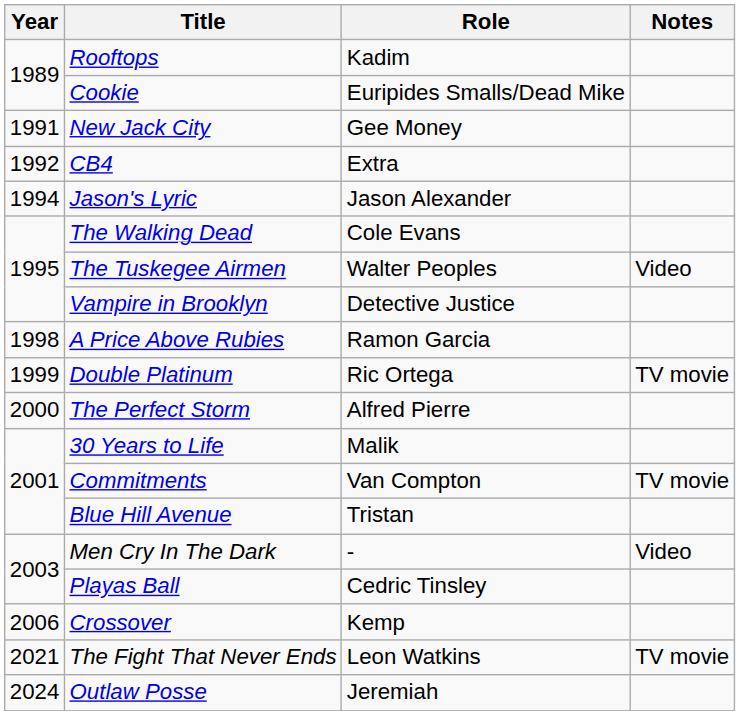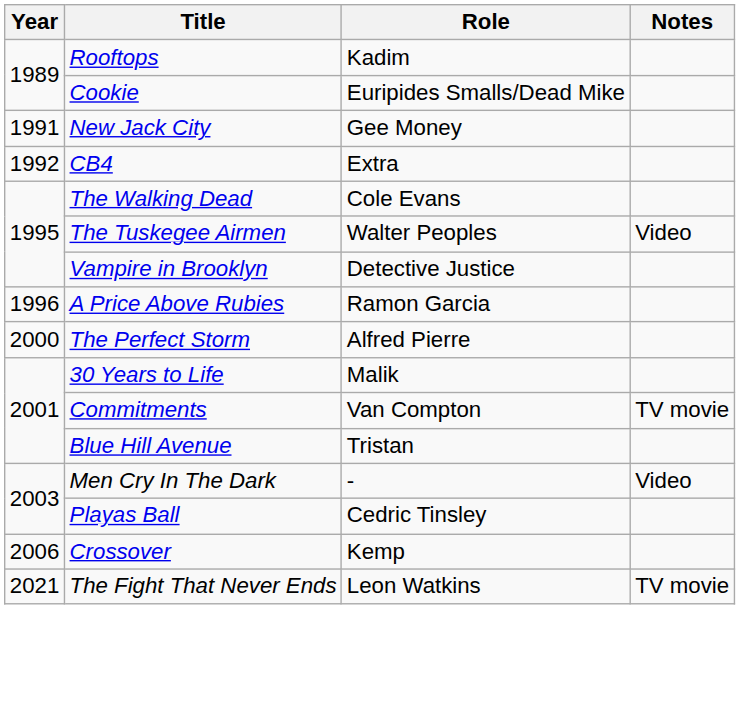 <table class="wikitable sortable">
 <tr>
 <th>Year</th>
 <th>Title</th>
 <th>Role</th>
 <th>Notes</th>
 </tr>
 <tr>
 <td rowspan="2">1989</td>
 <td><em><a href='#'>Rooftops</a></em></td>
 <td>Kadim</td>
 <td></td>
 </tr>
 <tr>
 <td><em><a href='#'>Cookie</a></em></td>
 <td>Euripides Smalls/Dead Mike</td>
 <td></td>
 </tr>
 <tr>
 <td>1991</td>
 <td><em><a href='#'>New Jack City</a></em></td>
 <td>Gee Money</td>
 <td></td>
 </tr>
 <tr>
 <td>1992</td>
 <td><em><a href='#'>CB4</a></em></td>
 <td>Extra</td>
 <td></td>
 </tr>
 <tr>
-<td>1994</td>
-<td><em><a href='#'>Jason's Lyric</a></em></td>
-<td>Jason Alexander</td>
-<td></td>
-</tr>
-<tr>
 <td rowspan="3">1995</td>
 <td><em><a href='#'>The Walking Dead</a></em></td>
 <td>Cole Evans</td>
 <td></td>
 </tr>
 <tr>
 <td><em><a href='#'>The Tuskegee Airmen</a></em></td>
 <td>Walter Peoples</td>
 <td>Video</td>
 </tr>
 <tr>
 <td><em><a href='#'>Vampire in Brooklyn</a></em></td>
 <td>Detective Justice</td>
 <td></td>
 </tr>
 <tr>
-<td>1998</td>
+<td>1996</td>
 <td><em><a href='#'>A Price Above Rubies</a></em></td>
 <td>Ramon Garcia</td>
 <td></td>
-</tr>
-<tr>
-<td>1999</td>
-<td><em><a href='#'>Double Platinum</a></em></td>
-<td>Ric Ortega</td>
-<td>TV movie</td>
 </tr>
 <tr>
 <td>2000</td>
 <td><em><a href='#'>The Perfect Storm</a></em></td>
 <td>Alfred Pierre</td>
 <td></td>
 </tr>
 <tr>
 <td rowspan="3">2001</td>
 <td><em><a href='#'>30 Years to Life</a></em></td>
 <td>Malik</td>
 <td></td>
 </tr>
 <tr>
 <td><em><a href='#'>Commitments</a></em></td>
 <td>Van Compton</td>
 <td>TV movie</td>
 </tr>
 <tr>
 <td><em><a href='#'>Blue Hill Avenue</a></em></td>
 <td>Tristan</td>
 <td></td>
 </tr>
 <tr>
 <td rowspan="2">2003</td>
 <td><em>Men Cry In The Dark</em></td>
 <td>-</td>
 <td>Video</td>
 </tr>
 <tr>
 <td><em><a href='#'>Playas Ball</a></em></td>
 <td>Cedric Tinsley</td>
 <td></td>
 </tr>
 <tr>
 <td>2006</td>
 <td><em><a href='#'>Crossover</a></em></td>
 <td>Kemp</td>
 <td></td>
 </tr>
 <tr>
 <td>2021</td>
 <td><em>The Fight That Never Ends</em></td>
 <td>Leon Watkins</td>
 <td>TV movie</td>
 </tr>
-<tr>
-<td>2024</td>
-<td><em><a href='#'>Outlaw Posse</a></em></td>
-<td>Jeremiah</td>
-<td></td>
-</tr>
 </table>
